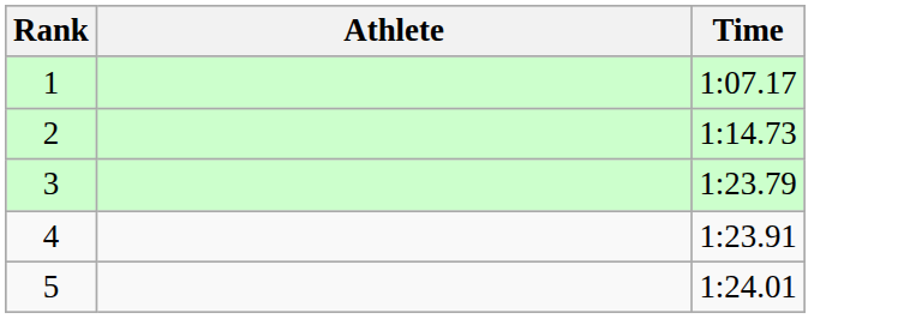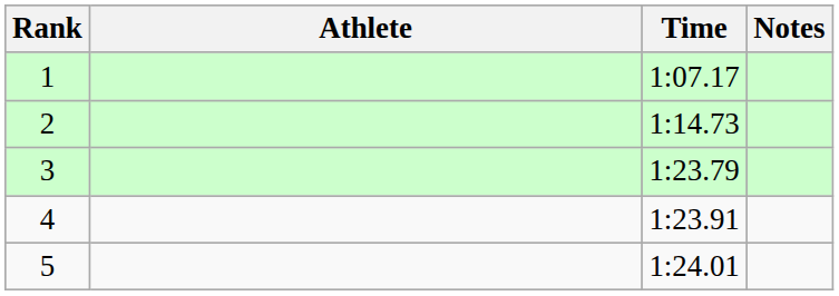 <table class="wikitable" style="text-align:center">
 <tr>
 <th>Rank</th>
 <th Style="width:18em">Athlete</th>
 <th>Time</th>
+<th>Notes</th>
 </tr>
 <tr style="background:#cfc">
 <td>1</td>
 <td style="text-align:left"></td>
 <td>1:07.17</td>
+<td></td>
 </tr>
 <tr style="background:#cfc">
 <td>2</td>
 <td style="text-align:left"></td>
 <td>1:14.73</td>
+<td></td>
 </tr>
 <tr style="background:#cfc">
 <td>3</td>
 <td style="text-align:left"></td>
 <td>1:23.79</td>
+<td></td>
 </tr>
 <tr>
 <td>4</td>
 <td style="text-align:left"></td>
 <td>1:23.91</td>
+<td></td>
 </tr>
 <tr>
 <td>5</td>
 <td style="text-align:left"></td>
 <td>1:24.01</td>
+<td></td>
 </tr>
 </table>
